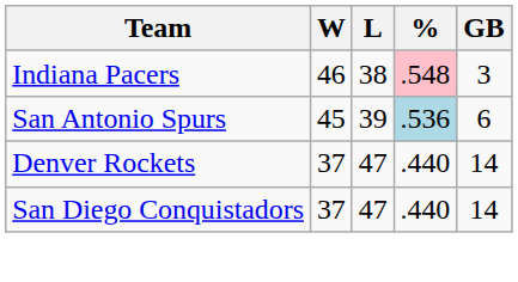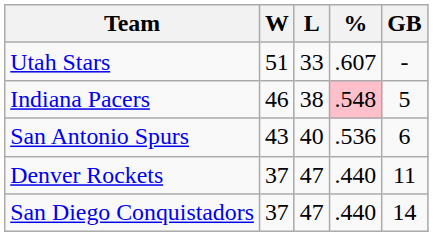 <table class="wikitable" style="text-align: center;">
 <tr>
 <th>Team</th>
 <th>W</th>
 <th>L</th>
 <th>%</th>
 <th>GB</th>
 </tr>
 <tr>
+<td align="left"><a href='#'>Utah Stars</a></td>
+<td>51</td>
+<td>33</td>
+<td>.607</td>
+<td>-</td>
+</tr>
+<tr>
 <td align="left"><a href='#'>Indiana Pacers</a></td>
 <td>46</td>
 <td>38</td>
 <td style="background: pink;">.548</td>
-<td>3</td>
+<td>5</td>
 </tr>
 <tr>
 <td align="left"><a href='#'>San Antonio Spurs</a></td>
-<td>45</td>
-<td>39</td>
-<td style="background: lightblue;">.536</td>
+<td>43</td>
+<td>40</td>
+<td>.536</td>
 <td>6</td>
 </tr>
 <tr>
 <td align="left"><a href='#'>Denver Rockets</a></td>
 <td>37</td>
 <td>47</td>
 <td>.440</td>
-<td>14</td>
+<td>11</td>
 </tr>
 <tr>
 <td align="left"><a href='#'>San Diego Conquistadors</a></td>
 <td>37</td>
 <td>47</td>
 <td>.440</td>
 <td>14</td>
 </tr>
 </table>
